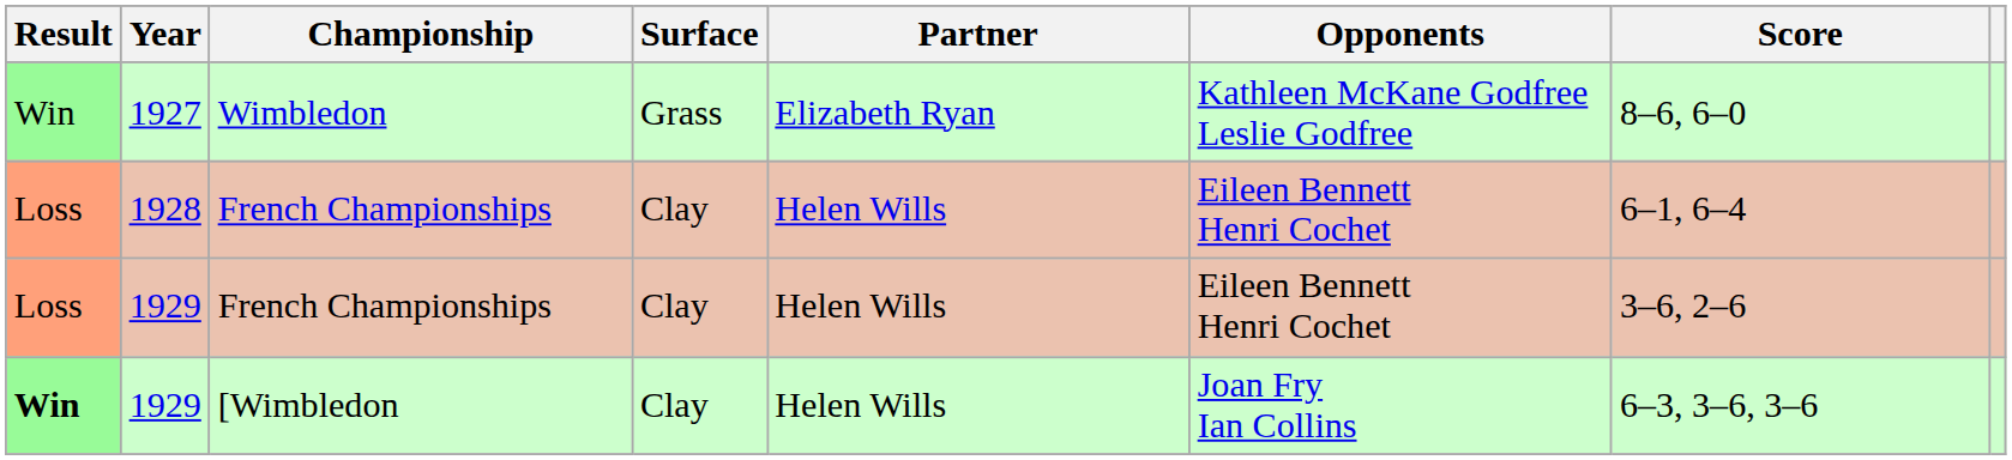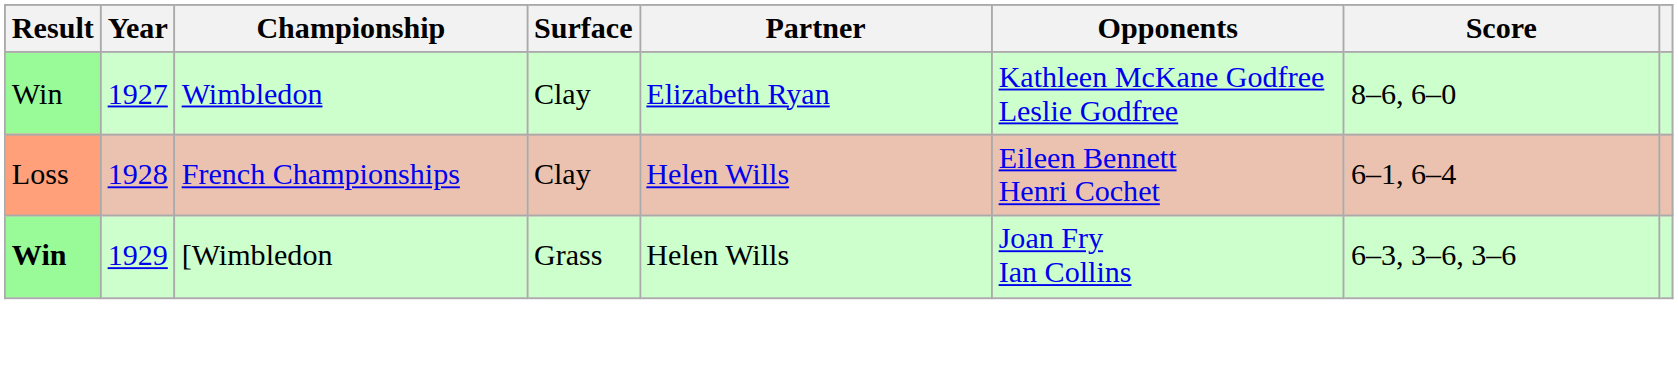 <table class="sortable wikitable">
 <tr>
 <th style="width:40px">Result</th>
 <th style="width:30px">Year</th>
 <th style="width:180px">Championship</th>
 <th style="width:50px">Surface</th>
 <th style="width:180px">Partner</th>
 <th style="width:180px">Opponents</th>
 <th style="width:160px" class="unsortable">Score</th>
 <th width:25 class="unsortable"></th>
 </tr>
 <tr style="background:#ccffcc;">
 <td style="background:#98fb98;">Win</td>
 <td><a href='#'>1927</a></td>
 <td><a href='#'>Wimbledon</a></td>
-<td>Grass</td>
+<td>Clay</td>
 <td> <a href='#'>Elizabeth Ryan</a></td>
 <td> <a href='#'>Kathleen McKane Godfree</a><br> <a href='#'>Leslie Godfree</a></td>
 <td>8–6, 6–0</td>
 <td></td>
 </tr>
 <tr style="background:#ebc2af;">
 <td style="background:#ffa07a;">Loss</td>
 <td><a href='#'>1928</a></td>
 <td><a href='#'>French Championships</a></td>
 <td>Clay</td>
 <td> <a href='#'>Helen Wills</a></td>
 <td> <a href='#'>Eileen Bennett</a><br> <a href='#'>Henri Cochet</a></td>
 <td>6–1, 6–4</td>
 <td></td>
 </tr>
-<tr style="background:#ebc2af;">
-<td style="background:#ffa07a;">Loss</td>
-<td><a href='#'>1929</a></td>
-<td>French Championships</td>
-<td>Clay</td>
-<td> Helen Wills</td>
-<td> Eileen Bennett<br> Henri Cochet</td>
-<td>3–6, 2–6</td>
-<td></td>
-</tr>
 <tr style="background:#ccffcc;">
 <td style="background:#98fb98;"><strong>Win</strong></td>
 <td><a href='#'>1929</a></td>
 <td>[Wimbledon</td>
-<td>Clay</td>
+<td>Grass</td>
 <td> Helen Wills</td>
 <td> <a href='#'>Joan Fry</a><br> <a href='#'>Ian Collins</a></td>
 <td>6–3, 3–6, 3–6</td>
 <td></td>
 </tr>
 </table>
